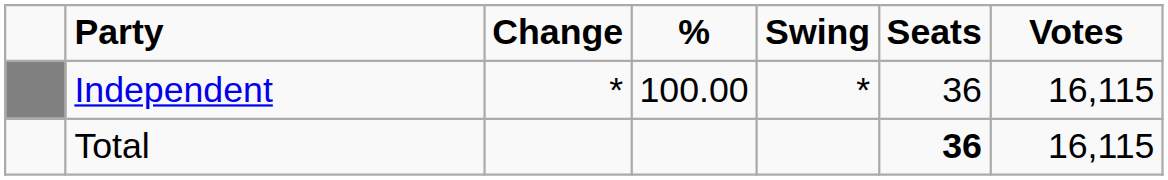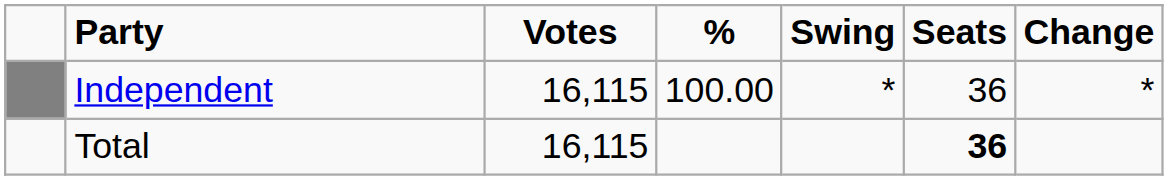 <table class="wikitable">
 <tr>
 <td style="width:20px"> </td>
 <td style="width:180px"><strong>Party</strong></td>
-<td style="width:40px" align=center><strong>Change</strong></td>
+<td style="width:70px" align=center><strong>Votes</strong></td>
 <td style="width:40px" align=center><strong>%</strong></td>
 <td style="width:40px" align=center><strong>Swing</strong></td>
 <td style="width:40px" align=center><strong>Seats</strong></td>
-<td style="width:70px" align=center><strong>Votes</strong></td>
+<td style="width:40px" align=center><strong>Change</strong></td>
 </tr>
 <tr>
 <td bgcolor=gray> </td>
 <td><a href='#'>Independent</a></td>
-<td align=right>*</td>
+<td align=right>16,115</td>
 <td align=right>100.00</td>
 <td align=right>*</td>
 <td align=right>36</td>
-<td align=right>16,115</td>
+<td align=right>*</td>
 </tr>
 <tr>
 <td> </td>
 <td>Total</td>
-<td align=right></td>
+<td align=right>16,115</td>
 <td align=right> </td>
 <td align=right> </td>
 <td align=right><strong>36</strong></td>
-<td align=right>16,115</td>
+<td align=right></td>
 </tr>
 </table>
